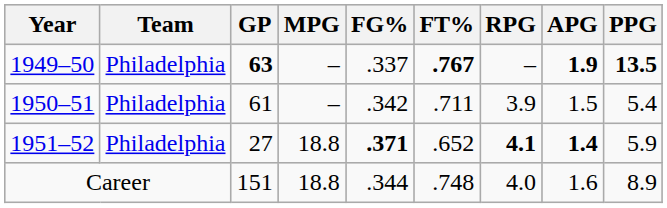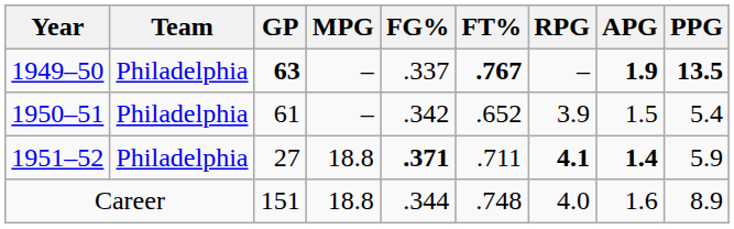 <table class="wikitable sortable" style="font-size:95%; text-align:right;">
 <tr>
 <th>Year</th>
 <th>Team</th>
 <th>GP</th>
 <th>MPG</th>
 <th>FG%</th>
 <th>FT%</th>
 <th>RPG</th>
 <th>APG</th>
 <th>PPG</th>
 </tr>
 <tr>
 <td style="text-align:left;"><a href='#'>1949–50</a></td>
 <td style="text-align:left;"><a href='#'>Philadelphia</a></td>
 <td><strong>63</strong></td>
 <td>–</td>
 <td>.337</td>
 <td><strong>.767</strong></td>
 <td>–</td>
 <td><strong>1.9</strong></td>
 <td><strong>13.5</strong></td>
 </tr>
 <tr>
 <td style="text-align:left;"><a href='#'>1950–51</a></td>
 <td style="text-align:left;"><a href='#'>Philadelphia</a></td>
 <td>61</td>
 <td>–</td>
 <td>.342</td>
-<td>.711</td>
+<td>.652</td>
 <td>3.9</td>
 <td>1.5</td>
 <td>5.4</td>
 </tr>
 <tr>
 <td style="text-align:left;"><a href='#'>1951–52</a></td>
 <td style="text-align:left;"><a href='#'>Philadelphia</a></td>
 <td>27</td>
 <td>18.8</td>
 <td><strong>.371</strong></td>
-<td>.652</td>
+<td>.711</td>
 <td><strong>4.1</strong></td>
 <td><strong>1.4</strong></td>
 <td>5.9</td>
 </tr>
 <tr>
 <td colspan="2" style="text-align:center;">Career</td>
 <td>151</td>
 <td>18.8</td>
 <td>.344</td>
 <td>.748</td>
 <td>4.0</td>
 <td>1.6</td>
 <td>8.9</td>
 </tr>
 </table>
